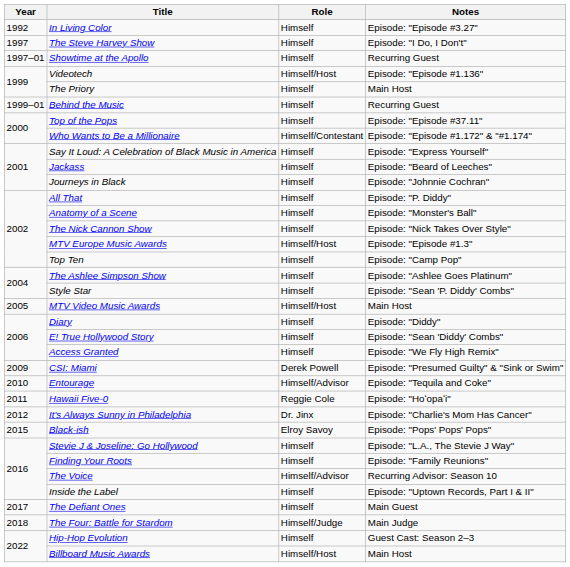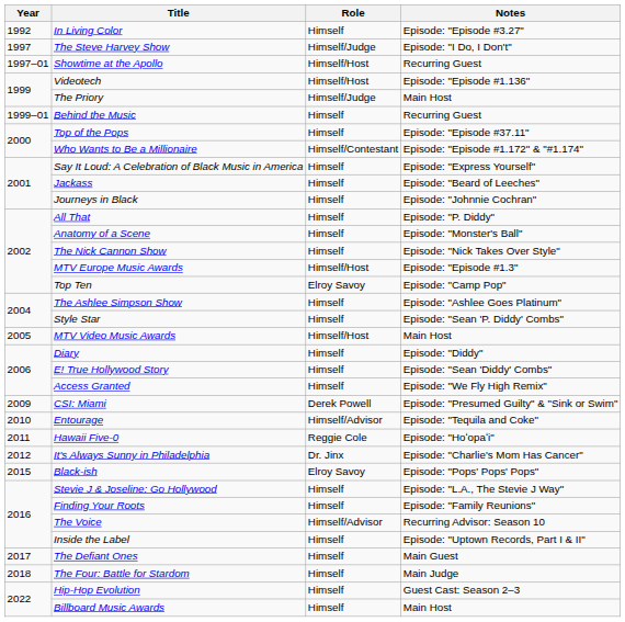 <table class="wikitable plainrowheaders sortable" style="margin-right: 0;">
 <tr>
 <th>Year</th>
 <th>Title</th>
 <th>Role</th>
 <th>Notes</th>
 </tr>
 <tr>
 <td>1992</td>
 <td><em><a href='#'>In Living Color</a></em></td>
 <td>Himself</td>
 <td>Episode: "Episode #3.27"</td>
 </tr>
 <tr>
 <td>1997</td>
 <td><em><a href='#'>The Steve Harvey Show</a></em></td>
-<td>Himself</td>
+<td>Himself/Judge</td>
 <td>Episode: "I Do, I Don't"</td>
 </tr>
 <tr>
 <td>1997–01</td>
 <td><em><a href='#'>Showtime at the Apollo</a></em></td>
-<td>Himself</td>
+<td>Himself/Host</td>
 <td>Recurring Guest</td>
 </tr>
 <tr>
 <td rowspan=2>1999</td>
 <td><em>Videotech</em></td>
 <td>Himself/Host</td>
 <td>Episode: "Episode #1.136"</td>
 </tr>
 <tr>
 <td><em>The Priory</em></td>
-<td>Himself</td>
+<td>Himself/Judge</td>
 <td>Main Host</td>
 </tr>
 <tr>
 <td>1999–01</td>
 <td><em><a href='#'>Behind the Music</a></em></td>
 <td>Himself</td>
 <td>Recurring Guest</td>
 </tr>
 <tr>
 <td rowspan=2>2000</td>
 <td><em><a href='#'>Top of the Pops</a></em></td>
 <td>Himself</td>
 <td>Episode: "Episode #37.11"</td>
 </tr>
 <tr>
 <td><em><a href='#'>Who Wants to Be a Millionaire</a></em></td>
 <td>Himself/Contestant</td>
 <td>Episode: "Episode #1.172" & "#1.174"</td>
 </tr>
 <tr>
 <td rowspan=3>2001</td>
 <td><em>Say It Loud: A Celebration of Black Music in America</em></td>
 <td>Himself</td>
 <td>Episode: "Express Yourself"</td>
 </tr>
 <tr>
 <td><em><a href='#'>Jackass</a></em></td>
 <td>Himself</td>
 <td>Episode: "Beard of Leeches"</td>
 </tr>
 <tr>
 <td><em>Journeys in Black</em></td>
 <td>Himself</td>
 <td>Episode: "Johnnie Cochran"</td>
 </tr>
 <tr>
 <td rowspan=5>2002</td>
 <td><em><a href='#'>All That</a></em></td>
 <td>Himself</td>
 <td>Episode: "P. Diddy"</td>
 </tr>
 <tr>
 <td><em><a href='#'>Anatomy of a Scene</a></em></td>
 <td>Himself</td>
 <td>Episode: "Monster's Ball"</td>
 </tr>
 <tr>
 <td><em><a href='#'>The Nick Cannon Show</a></em></td>
 <td>Himself</td>
 <td>Episode: "Nick Takes Over Style"</td>
 </tr>
 <tr>
 <td><em><a href='#'>MTV Europe Music Awards</a></em></td>
 <td>Himself/Host</td>
 <td>Episode: "Episode #1.3"</td>
 </tr>
 <tr>
 <td><em>Top Ten</em></td>
-<td>Himself</td>
+<td>Elroy Savoy</td>
 <td>Episode: "Camp Pop"</td>
 </tr>
 <tr>
 <td rowspan=2>2004</td>
 <td><em><a href='#'>The Ashlee Simpson Show</a></em></td>
 <td>Himself</td>
 <td>Episode: "Ashlee Goes Platinum"</td>
 </tr>
 <tr>
 <td><em>Style Star</em></td>
 <td>Himself</td>
 <td>Episode: "Sean 'P. Diddy' Combs"</td>
 </tr>
 <tr>
 <td>2005</td>
 <td><em><a href='#'>MTV Video Music Awards</a></em></td>
 <td>Himself/Host</td>
 <td>Main Host</td>
 </tr>
 <tr>
 <td rowspan=3>2006</td>
 <td><em><a href='#'>Diary</a></em></td>
 <td>Himself</td>
 <td>Episode: "Diddy"</td>
 </tr>
 <tr>
 <td><em><a href='#'>E! True Hollywood Story</a></em></td>
 <td>Himself</td>
 <td>Episode: "Sean 'Diddy' Combs"</td>
 </tr>
 <tr>
 <td><em><a href='#'>Access Granted</a></em></td>
 <td>Himself</td>
 <td>Episode: "We Fly High Remix"</td>
 </tr>
 <tr>
 <td>2009</td>
 <td><em><a href='#'>CSI: Miami</a></em></td>
 <td>Derek Powell</td>
 <td>Episode: "Presumed Guilty" & "Sink or Swim"</td>
 </tr>
 <tr>
 <td>2010</td>
 <td><em><a href='#'>Entourage</a></em></td>
 <td>Himself/Advisor</td>
 <td>Episode: "Tequila and Coke"</td>
 </tr>
 <tr>
 <td>2011</td>
 <td><em><a href='#'>Hawaii Five-0</a></em></td>
 <td>Reggie Cole</td>
 <td>Episode: "Hoʻopaʻi"</td>
 </tr>
 <tr>
 <td>2012</td>
 <td><em><a href='#'>It's Always Sunny in Philadelphia</a></em></td>
 <td>Dr. Jinx</td>
 <td>Episode: "Charlie's Mom Has Cancer"</td>
 </tr>
 <tr>
 <td>2015</td>
 <td><em><a href='#'>Black-ish</a></em></td>
 <td>Elroy Savoy</td>
 <td>Episode: "Pops' Pops' Pops"</td>
 </tr>
 <tr>
 <td rowspan=4>2016</td>
 <td><em><a href='#'>Stevie J & Joseline: Go Hollywood</a></em></td>
 <td>Himself</td>
 <td>Episode: "L.A., The Stevie J Way"</td>
 </tr>
 <tr>
 <td><em><a href='#'>Finding Your Roots</a></em></td>
 <td>Himself</td>
 <td>Episode: "Family Reunions"</td>
 </tr>
 <tr>
 <td><em><a href='#'>The Voice</a></em></td>
 <td>Himself/Advisor</td>
 <td>Recurring Advisor: Season 10</td>
 </tr>
 <tr>
 <td><em>Inside the Label</em></td>
 <td>Himself</td>
 <td>Episode: "Uptown Records, Part I & II"</td>
 </tr>
 <tr>
 <td>2017</td>
 <td><em><a href='#'>The Defiant Ones</a></em></td>
 <td>Himself</td>
 <td>Main Guest</td>
 </tr>
 <tr>
 <td>2018</td>
 <td><em><a href='#'>The Four: Battle for Stardom</a></em></td>
-<td>Himself/Judge</td>
+<td>Himself</td>
 <td>Main Judge</td>
 </tr>
 <tr>
 <td rowspan=2>2022</td>
 <td><em><a href='#'>Hip-Hop Evolution</a></em></td>
 <td>Himself</td>
 <td>Guest Cast: Season 2–3</td>
 </tr>
 <tr>
 <td><em><a href='#'>Billboard Music Awards</a></em></td>
-<td>Himself/Host</td>
+<td>Himself</td>
 <td>Main Host</td>
 </tr>
 </table>
